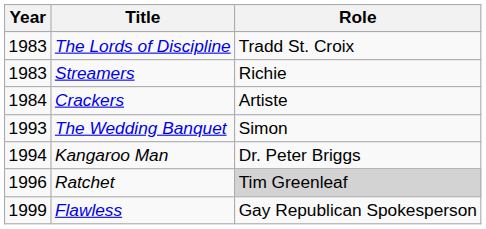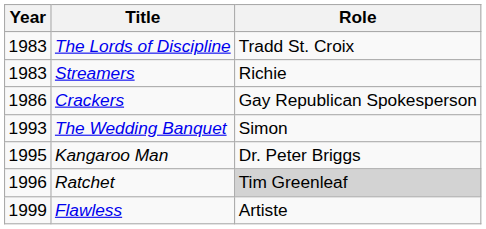 <table class="wikitable">
 <tr>
 <th>Year</th>
 <th>Title</th>
 <th>Role</th>
 </tr>
 <tr>
 <td>1983</td>
 <td><a href='#'><em>The Lords of Discipline</em></a></td>
 <td>Tradd St. Croix</td>
 </tr>
 <tr>
 <td>1983</td>
 <td><a href='#'><em>Streamers</em></a></td>
 <td>Richie</td>
 </tr>
 <tr>
-<td>1984</td>
+<td>1986</td>
 <td><a href='#'><em>Crackers</em></a></td>
-<td>Artiste</td>
+<td>Gay Republican Spokesperson</td>
 </tr>
 <tr>
 <td>1993</td>
 <td><em><a href='#'>The Wedding Banquet</a></em></td>
 <td>Simon</td>
 </tr>
 <tr>
-<td>1994</td>
+<td>1995</td>
 <td><em>Kangaroo Man</em></td>
 <td>Dr. Peter Briggs</td>
 </tr>
 <tr>
 <td>1996</td>
 <td><em>Ratchet</em></td>
 <td style="background: lightgrey;">Tim Greenleaf</td>
 </tr>
 <tr>
 <td>1999</td>
 <td><a href='#'><em>Flawless</em></a></td>
-<td>Gay Republican Spokesperson</td>
+<td>Artiste</td>
 </tr>
 </table>
